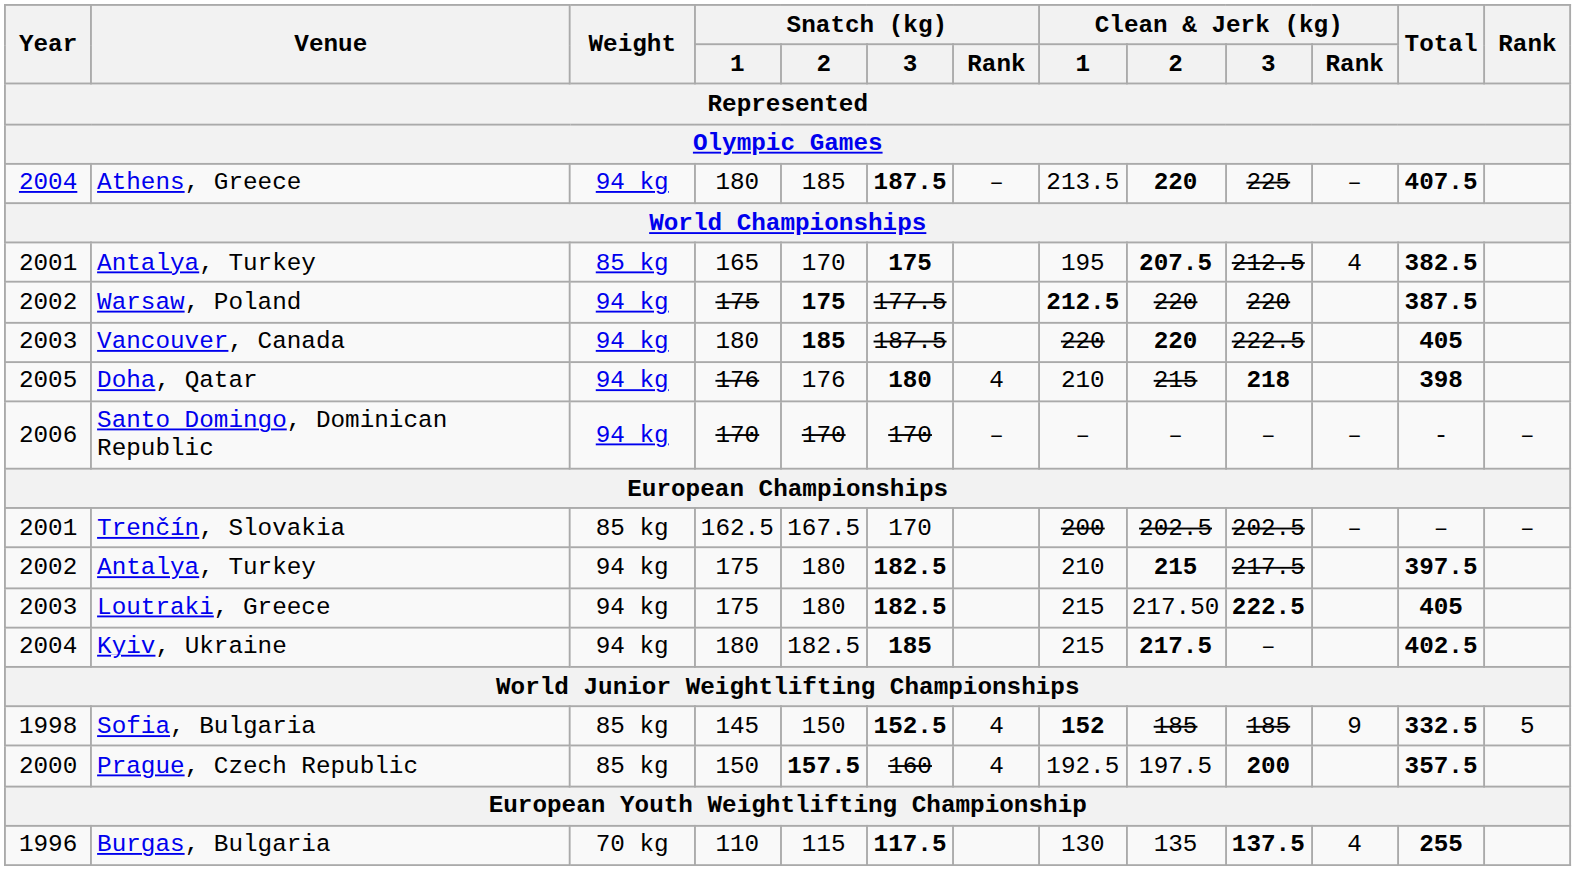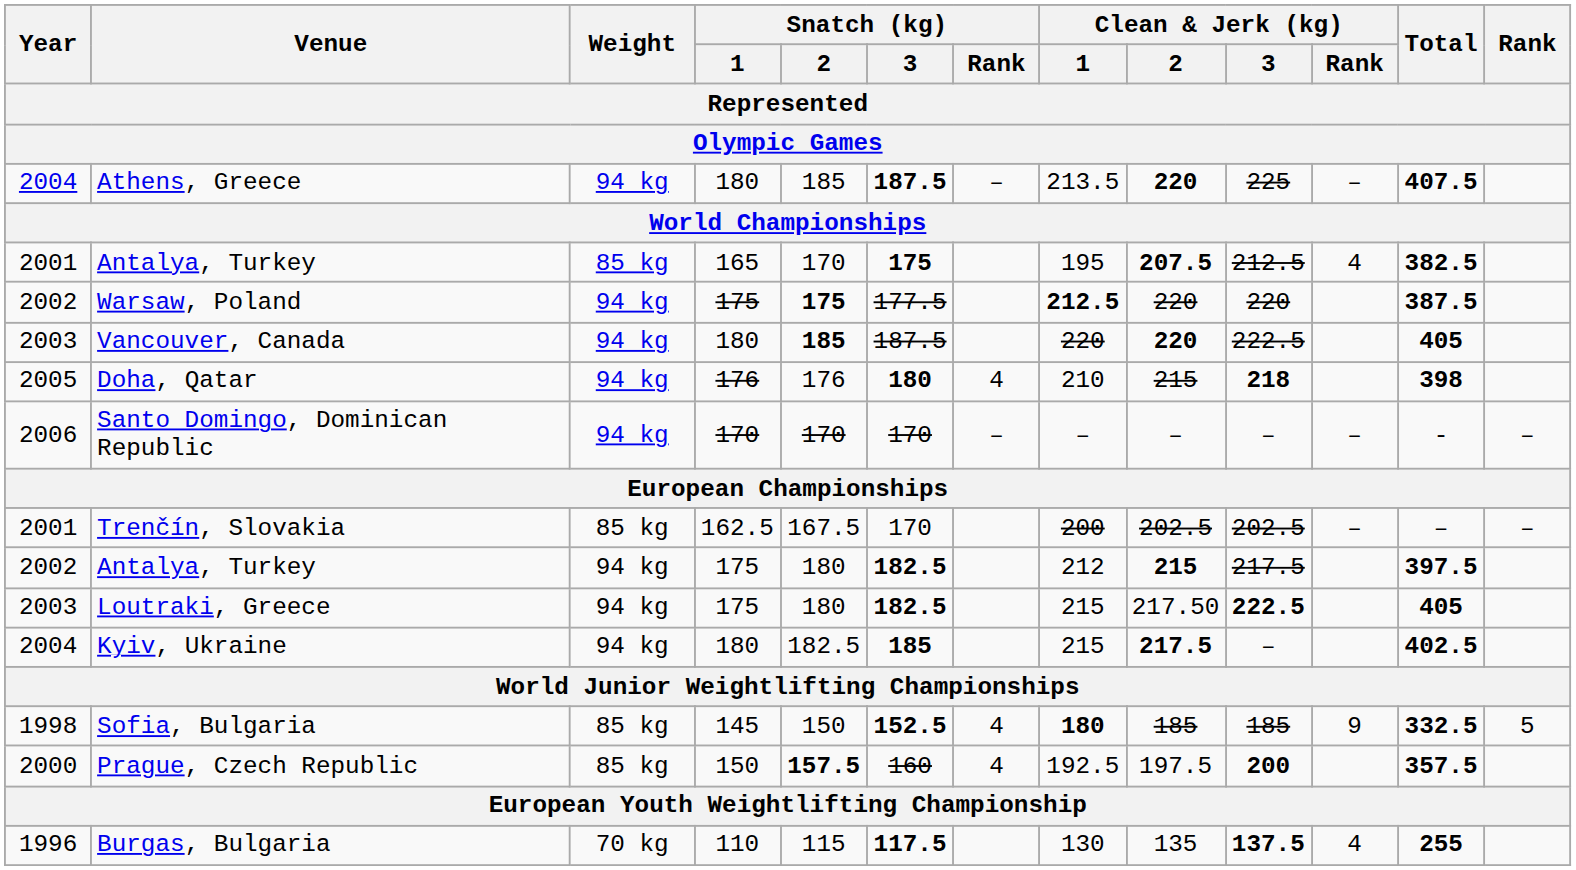 <table class = "wikitable" style="text-align:center;">
 <tr>
 <th rowspan=2 width=40>Year</th>
 <th rowspan=2 width=250>Venue</th>
 <th rowspan=2 width=60>Weight</th>
 <th colspan=4>Snatch (kg)</th>
 <th colspan=4>Clean & Jerk (kg)</th>
 <th rowspan=2 width=40>Total</th>
 <th rowspan=2 width=40>Rank</th>
 </tr>
 <tr>
 <th width=40>1</th>
 <th width=40>2</th>
 <th width=40>3</th>
 <th width=40>Rank</th>
 <th width=40>1</th>
 <th width=40>2</th>
 <th width=40>3</th>
 <th width=40>Rank</th>
 </tr>
 <tr>
 <th colspan=13>Represented </th>
 </tr>
 <tr>
 <th colspan=13><a href='#'>Olympic Games</a> <br></th>
 </tr>
 <tr>
 <td><a href='#'>2004</a></td>
 <td align=left> <a href='#'>Athens</a>, Greece</td>
 <td><a href='#'> 94 kg</a></td>
 <td>180</td>
 <td>185</td>
 <td><strong>187.5</strong></td>
 <td>–</td>
 <td>213.5</td>
 <td><strong>220</strong></td>
 <td><s>225</s></td>
 <td>–</td>
 <td><strong>407.5</strong></td>
 <td></td>
 </tr>
 <tr>
 <th colspan="13"><a href='#'>World Championships</a></th>
 </tr>
 <tr>
 <td>2001</td>
 <td align=left> <a href='#'>Antalya</a>, Turkey</td>
 <td><a href='#'>85 kg</a></td>
 <td>165</td>
 <td>170</td>
 <td><strong>175</strong></td>
 <td></td>
 <td>195</td>
 <td><strong>207.5</strong></td>
 <td><s>212.5</s></td>
 <td>4</td>
 <td><strong>382.5</strong></td>
 <td></td>
 </tr>
 <tr>
 <td>2002</td>
 <td align=left> <a href='#'>Warsaw</a>, Poland</td>
 <td><a href='#'>94 kg</a></td>
 <td><s>175</s></td>
 <td><strong>175</strong></td>
 <td><s>177.5</s></td>
 <td></td>
 <td><strong>212.5</strong></td>
 <td><s>220</s></td>
 <td><s>220</s></td>
 <td></td>
 <td><strong>387.5</strong></td>
 <td></td>
 </tr>
 <tr>
 <td>2003</td>
 <td align=left> <a href='#'>Vancouver</a>, Canada</td>
 <td><a href='#'>94 kg</a></td>
 <td>180</td>
 <td><strong>185</strong></td>
 <td><s>187.5</s></td>
 <td></td>
 <td><s>220</s></td>
 <td><strong>220</strong></td>
 <td><s>222.5</s></td>
 <td></td>
 <td><strong>405</strong></td>
 <td></td>
 </tr>
 <tr>
 <td>2005</td>
 <td align=left> <a href='#'>Doha</a>, Qatar</td>
 <td><a href='#'>94 kg</a></td>
 <td><s>176</s></td>
 <td>176</td>
 <td><strong>180</strong></td>
 <td>4</td>
 <td>210</td>
 <td><s>215</s></td>
 <td><strong>218</strong></td>
 <td></td>
 <td><strong>398</strong></td>
 <td></td>
 </tr>
 <tr>
 <td>2006</td>
 <td align=left> <a href='#'>Santo Domingo</a>, Dominican Republic</td>
 <td><a href='#'>94 kg</a></td>
 <td><s>170</s></td>
 <td><s>170</s></td>
 <td><s>170</s></td>
 <td>–</td>
 <td>–</td>
 <td>–</td>
 <td>–</td>
 <td>–</td>
 <td>-</td>
 <td>–</td>
 </tr>
 <tr>
 <th colspan="13">European Championships</th>
 </tr>
 <tr>
 <td>2001</td>
 <td align="left"> <a href='#'>Trenčín</a>, Slovakia</td>
 <td>85 kg</td>
 <td>162.5</td>
 <td>167.5</td>
 <td>170</td>
 <td></td>
 <td><s>200</s></td>
 <td><s>202.5</s></td>
 <td><s>202.5</s></td>
 <td>–</td>
 <td>–</td>
 <td>–</td>
 </tr>
 <tr>
 <td>2002</td>
 <td align="left"> <a href='#'>Antalya</a>, Turkey</td>
 <td>94 kg</td>
 <td>175</td>
 <td>180</td>
 <td><strong>182.5</strong></td>
 <td></td>
-<td>210</td>
+<td>212</td>
 <td><strong>215</strong></td>
 <td><s>217.5</s></td>
 <td></td>
 <td><strong>397.5</strong></td>
 <td></td>
 </tr>
 <tr>
 <td>2003</td>
 <td align="left"> <a href='#'>Loutraki</a>, Greece</td>
 <td>94 kg</td>
 <td>175</td>
 <td>180</td>
 <td><strong>182.5</strong></td>
 <td></td>
 <td>215</td>
 <td>217.50</td>
 <td><strong>222.5</strong></td>
 <td></td>
 <td><strong>405</strong></td>
 <td></td>
 </tr>
 <tr>
 <td>2004</td>
 <td align="left"> <a href='#'>Kyiv</a>, Ukraine</td>
 <td>94 kg</td>
 <td>180</td>
 <td>182.5</td>
 <td><strong>185</strong></td>
 <td></td>
 <td>215</td>
 <td><strong>217.5</strong></td>
 <td>–</td>
 <td></td>
 <td><strong>402.5</strong></td>
 <td></td>
 </tr>
 <tr>
 <th colspan="13">World Junior Weightlifting Championships</th>
 </tr>
 <tr>
 <td>1998</td>
 <td align=left> <a href='#'>Sofia</a>, Bulgaria</td>
 <td>85 kg</td>
 <td>145</td>
 <td>150</td>
 <td><strong>152.5</strong></td>
 <td>4</td>
-<td><strong>152</strong></td>
+<td><strong>180</strong></td>
 <td><s>185</s></td>
 <td><s>185</s></td>
 <td>9</td>
 <td><strong>332.5</strong></td>
 <td>5</td>
 </tr>
 <tr>
 <td>2000</td>
 <td align=left> <a href='#'>Prague</a>, Czech Republic</td>
 <td>85 kg</td>
 <td>150</td>
 <td><strong>157.5</strong></td>
 <td><s>160</s></td>
 <td>4</td>
 <td>192.5</td>
 <td>197.5</td>
 <td><strong>200</strong></td>
 <td></td>
 <td><strong>357.5</strong></td>
 <td></td>
 </tr>
 <tr>
 <th colspan="13">European Youth Weightlifting Championship</th>
 </tr>
 <tr>
 <td>1996</td>
 <td align="left"> <a href='#'>Burgas</a>, Bulgaria</td>
 <td>70 kg</td>
 <td>110</td>
 <td>115</td>
 <td><strong>117.5</strong></td>
 <td></td>
 <td>130</td>
 <td>135</td>
 <td><strong>137.5</strong></td>
 <td>4</td>
 <td><strong>255</strong></td>
 <td></td>
 </tr>
 </table>
